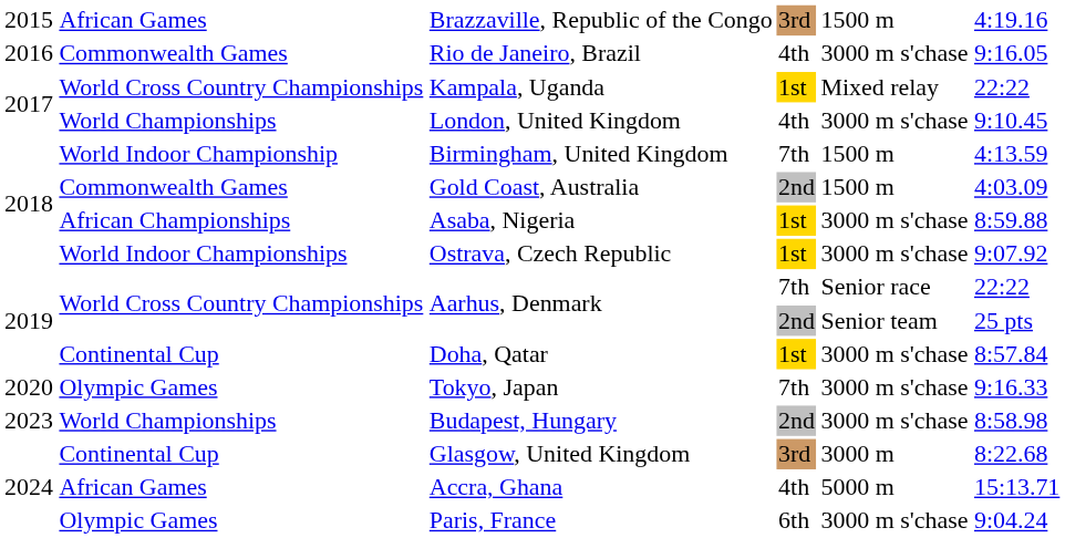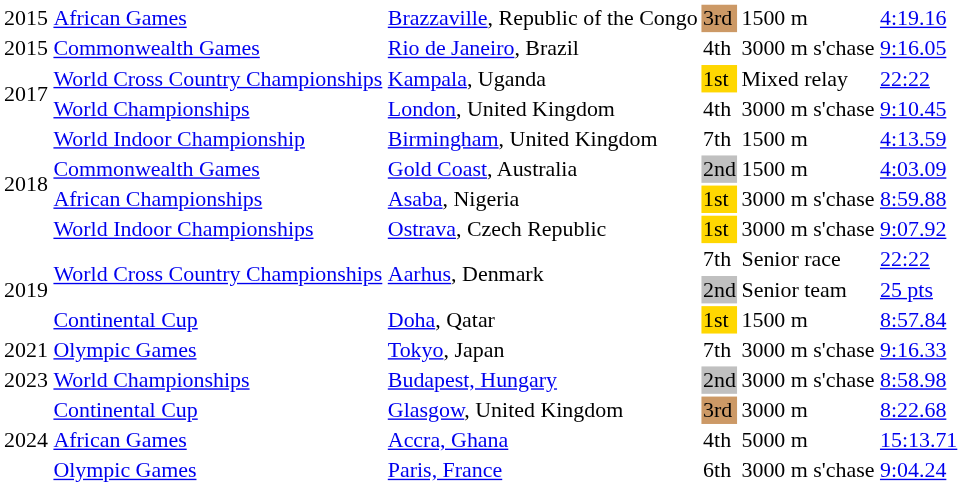 <table>
 <tr>
 <td>2015</td>
 <td><a href='#'>African Games</a></td>
 <td><a href='#'>Brazzaville</a>, Republic of the Congo</td>
 <td bgcolor=cc9966>3rd</td>
 <td>1500 m</td>
 <td><a href='#'>4:19.16</a></td>
 </tr>
 <tr>
-<td>2016</td>
+<td>2015</td>
 <td><a href='#'>Commonwealth Games</a></td>
 <td><a href='#'>Rio de Janeiro</a>, Brazil</td>
 <td>4th</td>
 <td>3000 m s'chase</td>
 <td><a href='#'>9:16.05</a></td>
 </tr>
 <tr>
 <td rowspan=2>2017</td>
 <td><a href='#'>World Cross Country Championships</a></td>
 <td><a href='#'>Kampala</a>, Uganda</td>
 <td bgcolor=gold>1st</td>
 <td>Mixed relay</td>
 <td><a href='#'>22:22</a></td>
 </tr>
 <tr>
 <td><a href='#'>World Championships</a></td>
 <td><a href='#'>London</a>, United Kingdom</td>
 <td>4th</td>
 <td>3000 m s'chase</td>
 <td><a href='#'>9:10.45</a></td>
 </tr>
 <tr>
 <td rowspan=4>2018</td>
 <td><a href='#'>World Indoor Championship</a></td>
 <td><a href='#'>Birmingham</a>, United Kingdom</td>
 <td>7th</td>
 <td>1500 m</td>
 <td><a href='#'>4:13.59</a></td>
 </tr>
 <tr>
 <td><a href='#'>Commonwealth Games</a></td>
 <td><a href='#'>Gold Coast</a>, Australia</td>
 <td bgcolor=silver>2nd</td>
 <td>1500 m</td>
 <td><a href='#'>4:03.09</a></td>
 </tr>
 <tr>
 <td><a href='#'>African Championships</a></td>
 <td><a href='#'>Asaba</a>, Nigeria</td>
 <td bgcolor=gold>1st</td>
 <td>3000 m s'chase</td>
 <td><a href='#'>8:59.88</a> <strong><a href='#'></a></strong></td>
 </tr>
 <tr>
 <td><a href='#'>World Indoor Championships</a></td>
 <td><a href='#'>Ostrava</a>, Czech Republic</td>
 <td bgcolor=gold>1st</td>
 <td>3000 m s'chase</td>
 <td><a href='#'>9:07.92</a> <strong><a href='#'></a></strong></td>
 </tr>
 <tr>
 <td rowspan=3>2019</td>
 <td rowspan=2><a href='#'>World Cross Country Championships</a></td>
 <td rowspan=2><a href='#'>Aarhus</a>, Denmark</td>
 <td>7th</td>
 <td>Senior race</td>
 <td><a href='#'>22:22</a></td>
 </tr>
 <tr>
 <td bgcolor=silver>2nd</td>
 <td>Senior team</td>
 <td><a href='#'>25 pts</a></td>
 </tr>
 <tr>
 <td><a href='#'>Continental Cup</a></td>
 <td><a href='#'>Doha</a>, Qatar</td>
 <td bgcolor=gold>1st</td>
-<td>3000 m s'chase</td>
+<td>1500 m</td>
 <td><a href='#'>8:57.84</a> <strong></strong></td>
 </tr>
 <tr>
-<td>2020</td>
+<td>2021</td>
 <td><a href='#'>Olympic Games</a></td>
 <td><a href='#'>Tokyo</a>, Japan</td>
 <td>7th</td>
 <td>3000 m s'chase</td>
 <td><a href='#'>9:16.33</a></td>
 </tr>
 <tr>
 <td>2023</td>
 <td><a href='#'>World Championships</a></td>
 <td><a href='#'>Budapest, Hungary</a></td>
 <td bgcolor=silver>2nd</td>
 <td>3000 m s'chase</td>
 <td><a href='#'>8:58.98</a></td>
 </tr>
 <tr>
 <td rowspan=3>2024</td>
 <td><a href='#'>Continental Cup</a></td>
 <td><a href='#'>Glasgow</a>, United Kingdom</td>
 <td bgcolor=cc9966>3rd</td>
 <td>3000 m</td>
 <td><a href='#'>8:22.68</a></td>
 </tr>
 <tr>
 <td><a href='#'>African Games</a></td>
 <td><a href='#'>Accra, Ghana</a></td>
 <td>4th</td>
 <td>5000 m</td>
 <td><a href='#'>15:13.71</a></td>
 </tr>
 <tr>
 <td><a href='#'>Olympic Games</a></td>
 <td><a href='#'>Paris, France</a></td>
 <td>6th</td>
 <td>3000 m s'chase</td>
 <td><a href='#'>9:04.24</a></td>
 </tr>
 </table>
